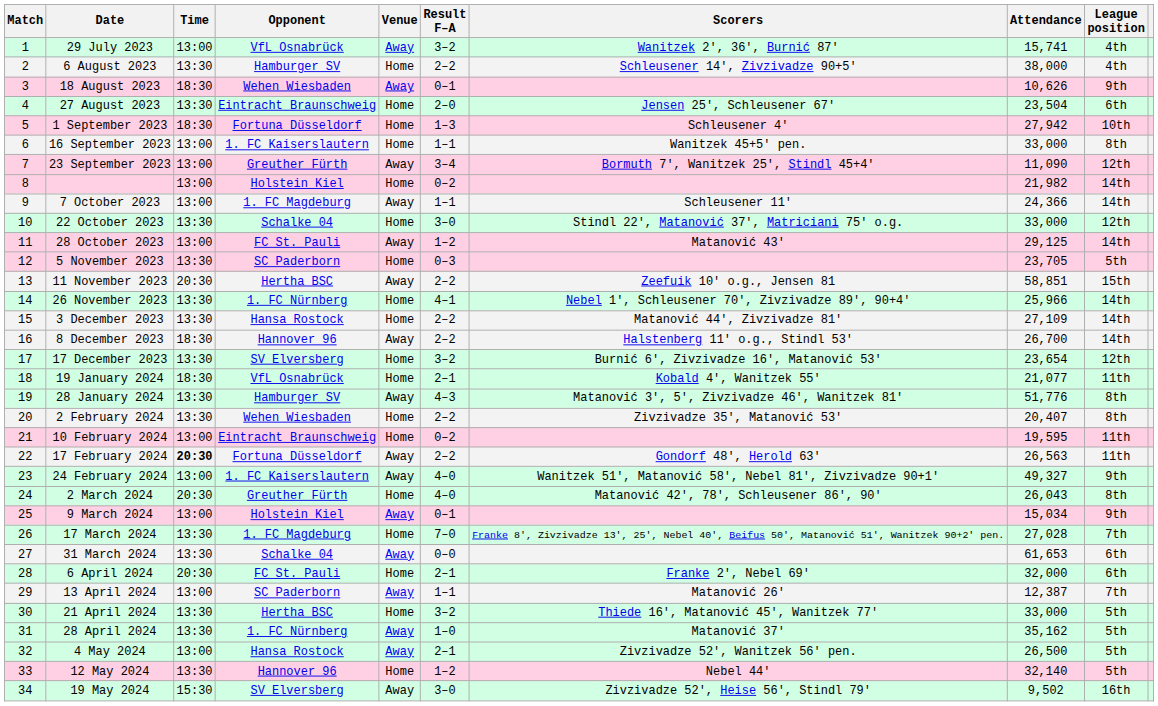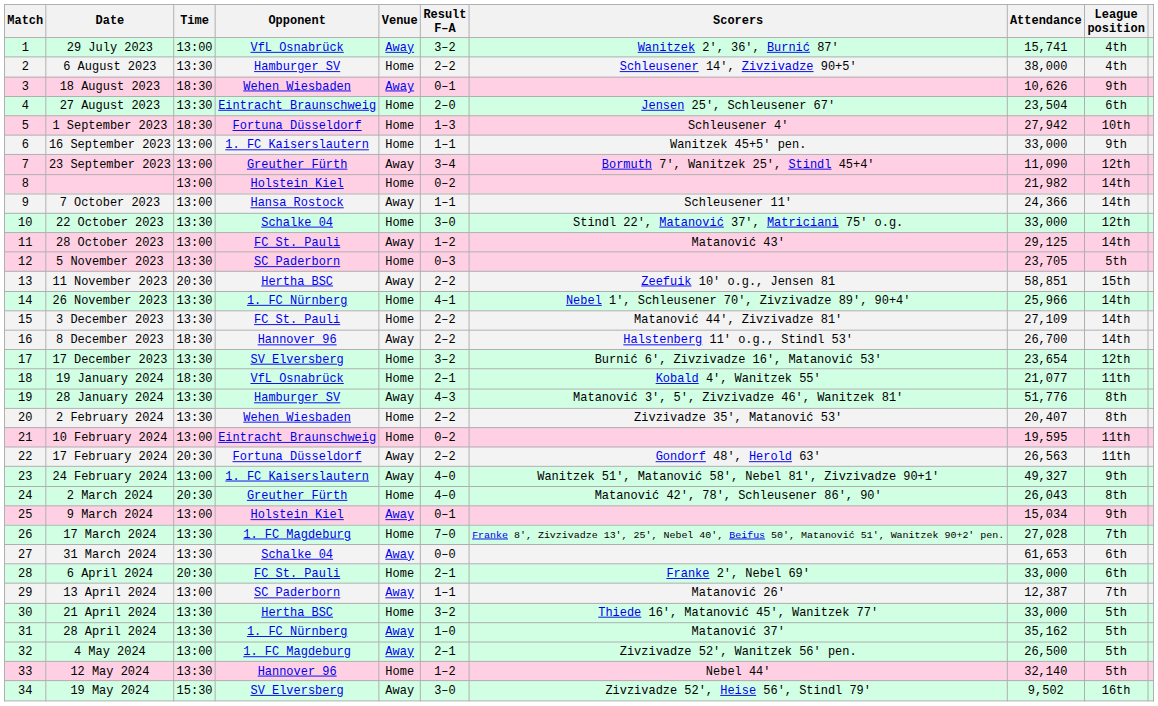 <table class="wikitable sortable" style="text-align:center">
 <tr>
 <th>Match</th>
 <th>Date</th>
 <th>Time</th>
 <th>Opponent</th>
 <th>Venue</th>
 <th>Result<br>F–A</th>
 <th class="unsortable">Scorers</th>
 <th>Attendance</th>
 <th>League<br>position</th>
 <th class="unsortable"></th>
 </tr>
 <tr bgcolor="#d0ffe3">
 <td>1</td>
 <td>29 July 2023</td>
 <td>13:00</td>
 <td><a href='#'>VfL Osnabrück</a></td>
 <td><a href='#'>Away</a></td>
 <td>3–2</td>
 <td><a href='#'>Wanitzek</a> 2', 36', <a href='#'>Burnić</a> 87'</td>
 <td>15,741</td>
 <td>4th</td>
 <td></td>
 </tr>
 <tr bgcolor="#f3f3f3">
 <td>2</td>
 <td>6 August 2023</td>
 <td>13:30</td>
 <td><a href='#'>Hamburger SV</a></td>
 <td>Home</td>
 <td>2–2</td>
 <td><a href='#'>Schleusener</a> 14', <a href='#'>Zivzivadze</a> 90+5'</td>
 <td>38,000</td>
 <td>4th</td>
 <td></td>
 </tr>
 <tr bgcolor="#ffd0e3">
 <td>3</td>
 <td>18 August 2023</td>
 <td>18:30</td>
 <td><a href='#'>Wehen Wiesbaden</a></td>
 <td><a href='#'>Away</a></td>
 <td>0–1</td>
 <td></td>
 <td>10,626</td>
 <td>9th</td>
 <td></td>
 </tr>
 <tr bgcolor="#d0ffe3">
 <td>4</td>
 <td>27 August 2023</td>
 <td>13:30</td>
 <td><a href='#'>Eintracht Braunschweig</a></td>
 <td>Home</td>
 <td>2–0</td>
 <td><a href='#'>Jensen</a> 25', Schleusener 67'</td>
 <td>23,504</td>
 <td>6th</td>
 <td></td>
 </tr>
 <tr bgcolor="#ffd0e3">
 <td>5</td>
 <td>1 September 2023</td>
 <td>18:30</td>
 <td><a href='#'>Fortuna Düsseldorf</a></td>
 <td>Home</td>
 <td>1–3</td>
 <td>Schleusener 4'</td>
 <td>27,942</td>
 <td>10th</td>
 <td></td>
 </tr>
 <tr bgcolor="#f3f3f3">
 <td>6</td>
 <td>16 September 2023</td>
 <td>13:00</td>
 <td><a href='#'>1. FC Kaiserslautern</a></td>
 <td>Home</td>
 <td>1–1</td>
 <td>Wanitzek 45+5' pen.</td>
 <td>33,000</td>
-<td>8th</td>
+<td>9th</td>
 <td></td>
 </tr>
 <tr bgcolor="#ffd0e3">
 <td>7</td>
 <td>23 September 2023</td>
 <td>13:00</td>
 <td><a href='#'>Greuther Fürth</a></td>
 <td>Away</td>
 <td>3–4</td>
 <td><a href='#'>Bormuth</a> 7', Wanitzek 25', <a href='#'>Stindl</a> 45+4'</td>
 <td>11,090</td>
 <td>12th</td>
 <td></td>
 </tr>
 <tr bgcolor="#ffd0e3">
 <td>8</td>
 <td></td>
 <td>13:00</td>
 <td><a href='#'>Holstein Kiel</a></td>
 <td>Home</td>
 <td>0–2</td>
 <td></td>
 <td>21,982</td>
 <td>14th</td>
 <td></td>
 </tr>
 <tr bgcolor="#f3f3f3">
 <td>9</td>
 <td>7 October 2023</td>
 <td>13:00</td>
-<td><a href='#'>1. FC Magdeburg</a></td>
+<td><a href='#'>Hansa Rostock</a></td>
 <td>Away</td>
 <td>1–1</td>
 <td>Schleusener 11'</td>
 <td>24,366</td>
 <td>14th</td>
 <td></td>
 </tr>
 <tr bgcolor="#d0ffe3">
 <td>10</td>
 <td>22 October 2023</td>
 <td>13:30</td>
 <td><a href='#'>Schalke 04</a></td>
 <td>Home</td>
 <td>3–0</td>
 <td>Stindl 22', <a href='#'>Matanović</a> 37', <a href='#'>Matriciani</a> 75' o.g.</td>
 <td>33,000</td>
 <td>12th</td>
 <td></td>
 </tr>
 <tr bgcolor="#ffd0e3">
 <td>11</td>
 <td>28 October 2023</td>
 <td>13:00</td>
 <td><a href='#'>FC St. Pauli</a></td>
 <td>Away</td>
 <td>1–2</td>
 <td>Matanović 43'</td>
 <td>29,125</td>
 <td>14th</td>
 <td></td>
 </tr>
 <tr bgcolor="#ffd0e3">
 <td>12</td>
 <td>5 November 2023</td>
 <td>13:30</td>
 <td><a href='#'>SC Paderborn</a></td>
 <td>Home</td>
 <td>0–3</td>
 <td></td>
 <td>23,705</td>
 <td>5th</td>
 <td></td>
 </tr>
 <tr bgcolor="#f3f3f3">
 <td>13</td>
 <td>11 November 2023</td>
 <td>20:30</td>
 <td><a href='#'>Hertha BSC</a></td>
 <td>Away</td>
 <td>2–2</td>
 <td><a href='#'>Zeefuik</a> 10' o.g., Jensen 81</td>
 <td>58,851</td>
 <td>15th</td>
 <td></td>
 </tr>
 <tr bgcolor="#d0ffe3">
 <td>14</td>
 <td>26 November 2023</td>
 <td>13:30</td>
 <td><a href='#'>1. FC Nürnberg</a></td>
 <td>Home</td>
 <td>4–1</td>
 <td><a href='#'>Nebel</a> 1', Schleusener 70', Zivzivadze 89', 90+4'</td>
 <td>25,966</td>
 <td>14th</td>
 <td></td>
 </tr>
 <tr bgcolor="#f3f3f3">
 <td>15</td>
 <td>3 December 2023</td>
 <td>13:30</td>
-<td><a href='#'>Hansa Rostock</a></td>
+<td><a href='#'>FC St. Pauli</a></td>
 <td>Home</td>
 <td>2–2</td>
 <td>Matanović 44', Zivzivadze 81'</td>
 <td>27,109</td>
 <td>14th</td>
 <td></td>
 </tr>
 <tr bgcolor="#f3f3f3">
 <td>16</td>
 <td>8 December 2023</td>
 <td>18:30</td>
 <td><a href='#'>Hannover 96</a></td>
 <td>Away</td>
 <td>2–2</td>
 <td><a href='#'>Halstenberg</a> 11' o.g., Stindl 53'</td>
 <td>26,700</td>
 <td>14th</td>
 <td></td>
 </tr>
 <tr bgcolor="#d0ffe3">
 <td>17</td>
 <td>17 December 2023</td>
 <td>13:30</td>
 <td><a href='#'>SV Elversberg</a></td>
 <td>Home</td>
 <td>3–2</td>
 <td>Burnić 6', Zivzivadze 16',  Matanović 53'</td>
 <td>23,654</td>
 <td>12th</td>
 <td></td>
 </tr>
 <tr bgcolor="#d0ffe3">
 <td>18</td>
 <td>19 January 2024</td>
 <td>18:30</td>
 <td><a href='#'>VfL Osnabrück</a></td>
 <td>Home</td>
 <td>2–1</td>
 <td><a href='#'>Kobald</a> 4', Wanitzek 55'</td>
 <td>21,077</td>
 <td>11th</td>
 <td></td>
 </tr>
 <tr bgcolor="#d0ffe3">
 <td>19</td>
 <td>28 January 2024</td>
 <td>13:30</td>
 <td><a href='#'>Hamburger SV</a></td>
 <td>Away</td>
 <td>4–3</td>
 <td>Matanović 3', 5', Zivzivadze 46', Wanitzek 81'</td>
 <td>51,776</td>
 <td>8th</td>
 <td></td>
 </tr>
 <tr bgcolor="#f3f3f3">
 <td>20</td>
 <td>2 February 2024</td>
 <td>13:30</td>
 <td><a href='#'>Wehen Wiesbaden</a></td>
 <td>Home</td>
 <td>2–2</td>
 <td>Zivzivadze 35', Matanović 53'</td>
 <td>20,407</td>
 <td>8th</td>
 <td></td>
 </tr>
 <tr bgcolor="#ffd0e3">
 <td>21</td>
 <td>10 February 2024</td>
 <td>13:00</td>
 <td><a href='#'>Eintracht Braunschweig</a></td>
 <td>Home</td>
 <td>0–2</td>
 <td></td>
 <td>19,595</td>
 <td>11th</td>
 <td></td>
 </tr>
 <tr bgcolor="#f3f3f3">
 <td>22</td>
 <td>17 February 2024</td>
-<td><strong>20:30</strong></td>
+<td>20:30</td>
 <td><a href='#'>Fortuna Düsseldorf</a></td>
 <td>Away</td>
 <td>2–2</td>
 <td><a href='#'>Gondorf</a> 48', <a href='#'>Herold</a> 63'</td>
 <td>26,563</td>
 <td>11th</td>
 <td></td>
 </tr>
 <tr bgcolor="#d0ffe3">
 <td>23</td>
 <td>24 February 2024</td>
 <td>13:00</td>
 <td><a href='#'>1. FC Kaiserslautern</a></td>
 <td>Away</td>
 <td>4–0</td>
 <td>Wanitzek 51', Matanović 58', Nebel 81', Zivzivadze 90+1'</td>
 <td>49,327</td>
 <td>9th</td>
 <td></td>
 </tr>
 <tr bgcolor="#d0ffe3">
 <td>24</td>
 <td>2 March 2024</td>
 <td>20:30</td>
 <td><a href='#'>Greuther Fürth</a></td>
 <td>Home</td>
 <td>4–0</td>
 <td>Matanović 42', 78', Schleusener 86', 90'</td>
 <td>26,043</td>
 <td>8th</td>
 <td></td>
 </tr>
 <tr bgcolor="#ffd0e3">
 <td>25</td>
 <td>9 March 2024</td>
 <td>13:00</td>
 <td><a href='#'>Holstein Kiel</a></td>
 <td><a href='#'>Away</a></td>
 <td>0–1</td>
 <td></td>
 <td>15,034</td>
 <td>9th</td>
 <td></td>
 </tr>
 <tr bgcolor="#d0ffe3">
 <td>26</td>
 <td>17 March 2024</td>
 <td>13:30</td>
 <td><a href='#'>1. FC Magdeburg</a></td>
 <td>Home</td>
 <td>7–0</td>
 <td><small><a href='#'>Franke</a> 8', Zivzivadze 13', 25', Nebel 40', <a href='#'>Beifus</a> 50', Matanović 51', Wanitzek 90+2' pen.</small></td>
 <td>27,028</td>
 <td>7th</td>
 <td></td>
 </tr>
 <tr bgcolor="#f3f3f3">
 <td>27</td>
 <td>31 March 2024</td>
 <td>13:30</td>
 <td><a href='#'>Schalke 04</a></td>
 <td><a href='#'>Away</a></td>
 <td>0–0</td>
 <td></td>
 <td>61,653</td>
 <td>6th</td>
 <td></td>
 </tr>
 <tr bgcolor="#d0ffe3">
 <td>28</td>
 <td>6 April 2024</td>
 <td>20:30</td>
 <td><a href='#'>FC St. Pauli</a></td>
 <td>Home</td>
 <td>2–1</td>
 <td><a href='#'>Franke</a> 2', Nebel 69'</td>
-<td>32,000</td>
+<td>33,000</td>
 <td>6th</td>
 <td></td>
 </tr>
 <tr bgcolor="#f3f3f3">
 <td>29</td>
 <td>13 April 2024</td>
 <td>13:00</td>
 <td><a href='#'>SC Paderborn</a></td>
 <td><a href='#'>Away</a></td>
 <td>1–1</td>
 <td>Matanović 26'</td>
 <td>12,387</td>
 <td>7th</td>
 <td></td>
 </tr>
 <tr bgcolor="#d0ffe3">
 <td>30</td>
 <td>21 April 2024</td>
 <td>13:30</td>
 <td><a href='#'>Hertha BSC</a></td>
 <td>Home</td>
 <td>3–2</td>
 <td><a href='#'>Thiede</a> 16', Matanović 45', Wanitzek 77'</td>
 <td>33,000</td>
 <td>5th</td>
 <td></td>
 </tr>
 <tr bgcolor="#d0ffe3">
 <td>31</td>
 <td>28 April 2024</td>
 <td>13:30</td>
 <td><a href='#'>1. FC Nürnberg</a></td>
 <td><a href='#'>Away</a></td>
 <td>1–0</td>
 <td>Matanović 37'</td>
 <td>35,162</td>
 <td>5th</td>
 <td></td>
 </tr>
 <tr bgcolor="#d0ffe3">
 <td>32</td>
 <td>4 May 2024</td>
 <td>13:00</td>
-<td><a href='#'>Hansa Rostock</a></td>
+<td><a href='#'>1. FC Magdeburg</a></td>
 <td><a href='#'>Away</a></td>
 <td>2–1</td>
 <td>Zivzivadze 52', Wanitzek 56' pen.</td>
 <td>26,500</td>
 <td>5th</td>
 <td></td>
 </tr>
 <tr bgcolor="#ffd0e3">
 <td>33</td>
 <td>12 May 2024</td>
 <td>13:30</td>
 <td><a href='#'>Hannover 96</a></td>
 <td>Home</td>
 <td>1–2</td>
 <td>Nebel 44'</td>
 <td>32,140</td>
 <td>5th</td>
 <td></td>
 </tr>
 <tr bgcolor="#d0ffe3">
 <td>34</td>
 <td>19 May 2024</td>
 <td>15:30</td>
 <td><a href='#'>SV Elversberg</a></td>
 <td>Away</td>
 <td>3–0</td>
 <td>Zivzivadze 52', <a href='#'>Heise</a> 56', Stindl 79'</td>
 <td>9,502</td>
 <td>16th</td>
 <td></td>
 </tr>
 </table>
